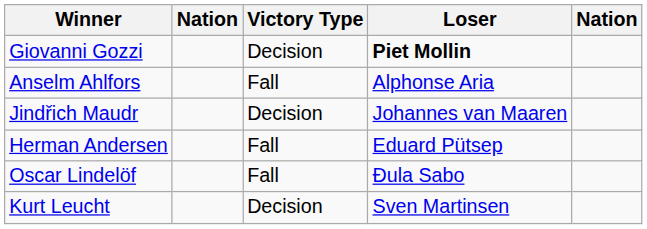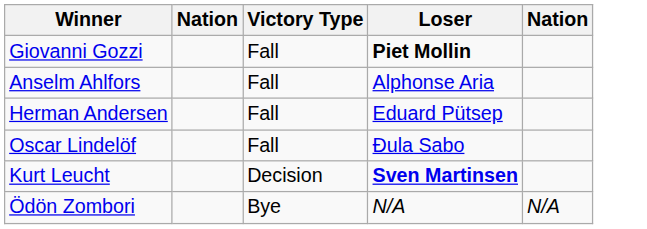 <table class="wikitable sortable" style="text-align:left;">
 <tr>
 <th>Winner</th>
 <th>Nation</th>
 <th>Victory Type</th>
 <th>Loser</th>
 <th>Nation</th>
 </tr>
 <tr>
 <td><a href='#'>Giovanni Gozzi</a></td>
 <td></td>
-<td>Decision</td>
+<td>Fall</td>
 <td><strong>Piet Mollin</strong></td>
 <td></td>
 </tr>
 <tr>
 <td><a href='#'>Anselm Ahlfors</a></td>
 <td></td>
 <td>Fall</td>
 <td><a href='#'>Alphonse Aria</a></td>
-<td></td>
-</tr>
-<tr>
-<td><a href='#'>Jindřich Maudr</a></td>
-<td></td>
-<td>Decision</td>
-<td><a href='#'>Johannes van Maaren</a></td>
 <td></td>
 </tr>
 <tr>
 <td><a href='#'>Herman Andersen</a></td>
 <td></td>
 <td>Fall</td>
 <td><a href='#'>Eduard Pütsep</a></td>
 <td></td>
 </tr>
 <tr>
 <td><a href='#'>Oscar Lindelöf</a></td>
 <td></td>
 <td>Fall</td>
 <td><a href='#'>Ðula Sabo</a></td>
 <td></td>
 </tr>
 <tr>
 <td><a href='#'>Kurt Leucht</a></td>
 <td></td>
 <td>Decision</td>
-<td><a href='#'>Sven Martinsen</a></td>
+<td><strong><a href='#'>Sven Martinsen</a></strong></td>
 <td></td>
 </tr>
+<tr>
+<td><a href='#'>Ödön Zombori</a></td>
+<td></td>
+<td>Bye</td>
+<td><em>N/A</em></td>
+<td><em>N/A</em></td>
+</tr>
 </table>
